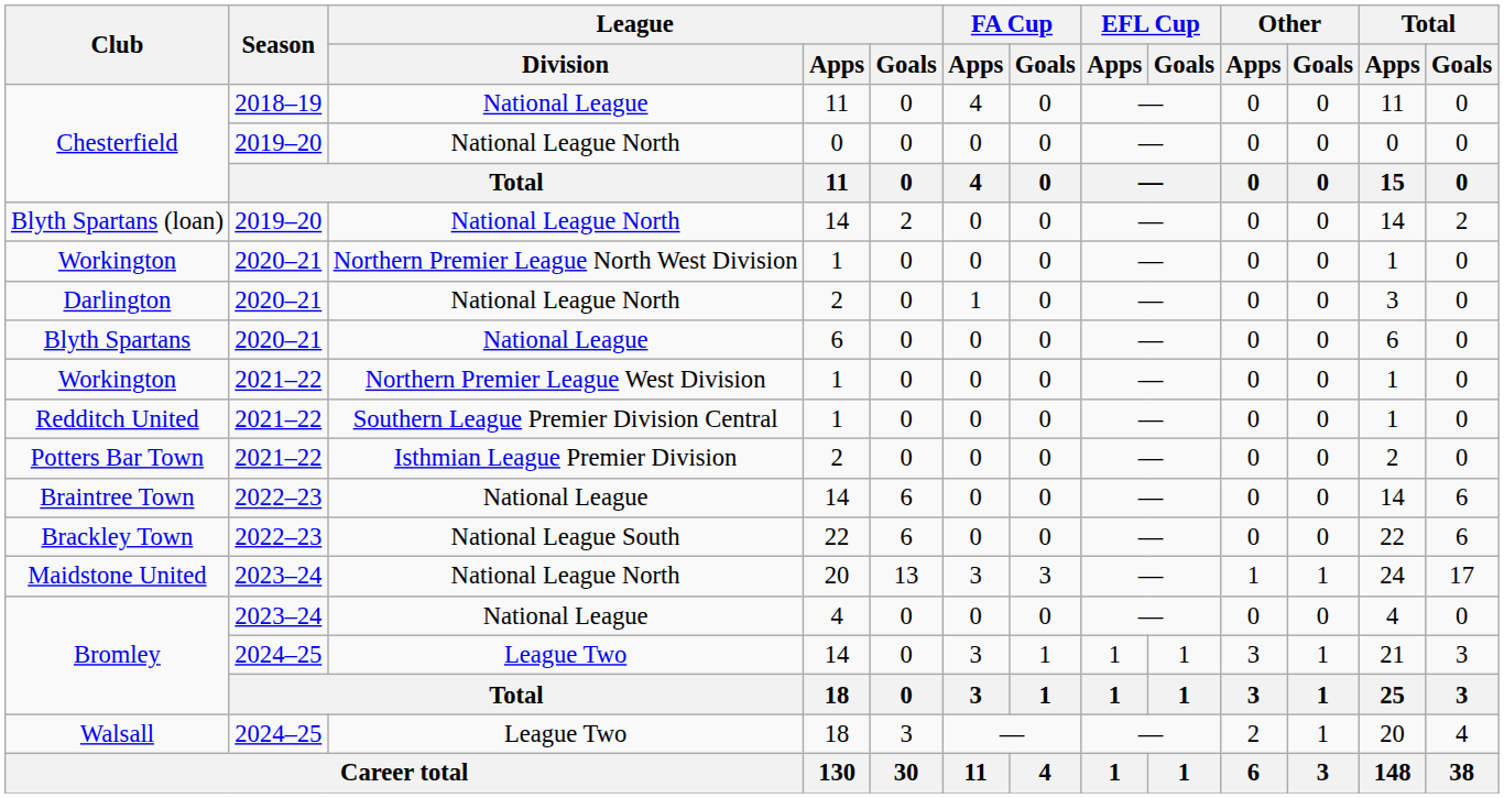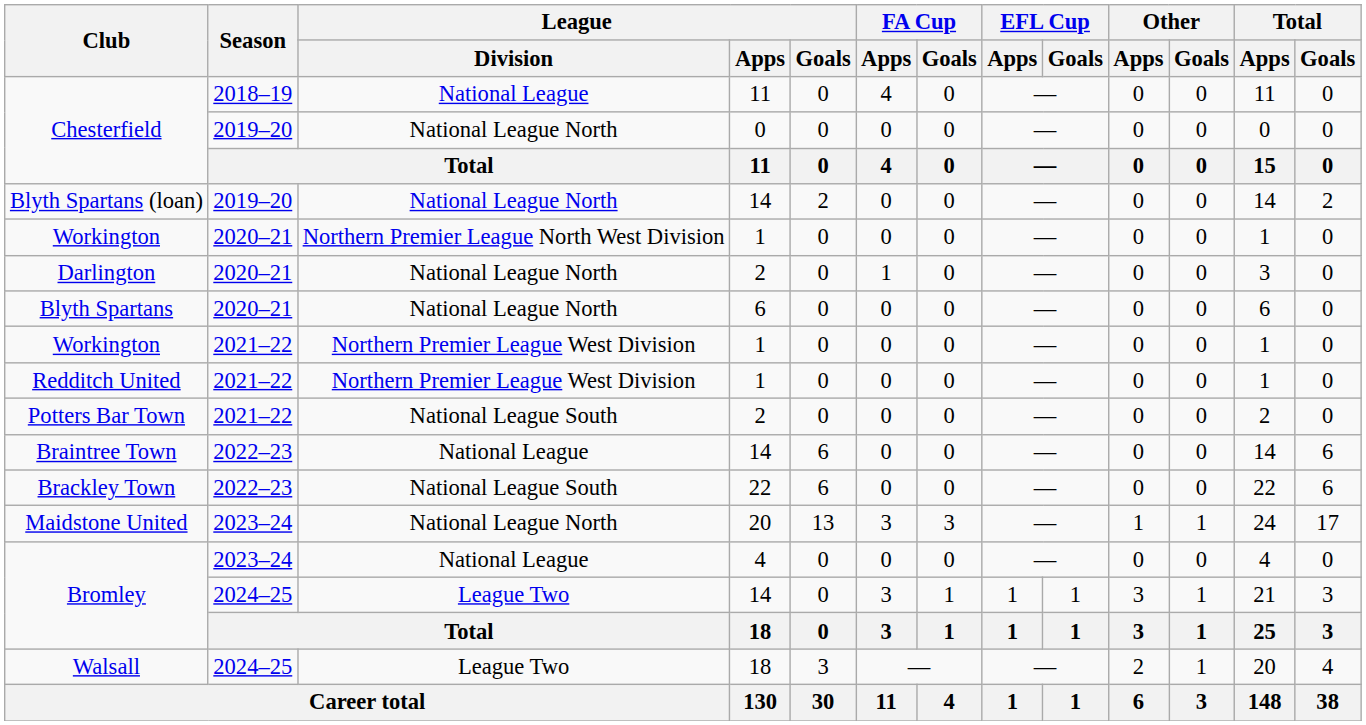 <table class="wikitable" style="text-align:center">
 <tr>
 <th rowspan="2">Club</th>
 <th rowspan="2">Season</th>
 <th colspan="3">League</th>
 <th colspan="2"><a href='#'>FA Cup</a></th>
 <th colspan="2"><a href='#'>EFL Cup</a></th>
 <th colspan="2">Other</th>
 <th colspan="2">Total</th>
 </tr>
 <tr>
 <th>Division</th>
 <th>Apps</th>
 <th>Goals</th>
 <th>Apps</th>
 <th>Goals</th>
 <th>Apps</th>
 <th>Goals</th>
 <th>Apps</th>
 <th>Goals</th>
 <th>Apps</th>
 <th>Goals</th>
 </tr>
 <tr>
 <td rowspan="3"><a href='#'>Chesterfield</a></td>
 <td><a href='#'>2018–19</a></td>
 <td><a href='#'>National League</a></td>
 <td>11</td>
 <td>0</td>
 <td>4</td>
 <td>0</td>
 <td colspan="2">—</td>
 <td>0</td>
 <td>0</td>
 <td>11</td>
 <td>0</td>
 </tr>
 <tr>
 <td><a href='#'>2019–20</a></td>
 <td>National League North</td>
 <td>0</td>
 <td>0</td>
 <td>0</td>
 <td>0</td>
 <td colspan="2">—</td>
 <td>0</td>
 <td>0</td>
 <td>0</td>
 <td>0</td>
 </tr>
 <tr>
 <th colspan="2">Total</th>
 <th>11</th>
 <th>0</th>
 <th>4</th>
 <th>0</th>
 <th colspan="2">—</th>
 <th>0</th>
 <th>0</th>
 <th>15</th>
 <th>0</th>
 </tr>
 <tr>
 <td><a href='#'>Blyth Spartans</a> (loan)</td>
 <td><a href='#'>2019–20</a></td>
 <td><a href='#'>National League North</a></td>
 <td>14</td>
 <td>2</td>
 <td>0</td>
 <td>0</td>
 <td colspan="2">—</td>
 <td>0</td>
 <td>0</td>
 <td>14</td>
 <td>2</td>
 </tr>
 <tr>
 <td><a href='#'>Workington</a></td>
 <td><a href='#'>2020–21</a></td>
 <td><a href='#'>Northern Premier League</a> North West Division</td>
 <td>1</td>
 <td>0</td>
 <td>0</td>
 <td>0</td>
 <td colspan="2">—</td>
 <td>0</td>
 <td>0</td>
 <td>1</td>
 <td>0</td>
 </tr>
 <tr>
 <td><a href='#'>Darlington</a></td>
 <td><a href='#'>2020–21</a></td>
 <td>National League North</td>
 <td>2</td>
 <td>0</td>
 <td>1</td>
 <td>0</td>
 <td colspan="2">—</td>
 <td>0</td>
 <td>0</td>
 <td>3</td>
 <td>0</td>
 </tr>
 <tr>
 <td><a href='#'>Blyth Spartans</a></td>
 <td><a href='#'>2020–21</a></td>
-<td><a href='#'>National League</a></td>
+<td>National League North</td>
 <td>6</td>
 <td>0</td>
 <td>0</td>
 <td>0</td>
 <td colspan="2">—</td>
 <td>0</td>
 <td>0</td>
 <td>6</td>
 <td>0</td>
 </tr>
 <tr>
 <td><a href='#'>Workington</a></td>
 <td><a href='#'>2021–22</a></td>
 <td><a href='#'>Northern Premier League</a> West Division</td>
 <td>1</td>
 <td>0</td>
 <td>0</td>
 <td>0</td>
 <td colspan="2">—</td>
 <td>0</td>
 <td>0</td>
 <td>1</td>
 <td>0</td>
 </tr>
 <tr>
 <td><a href='#'>Redditch United</a></td>
 <td><a href='#'>2021–22</a></td>
-<td><a href='#'>Southern League</a> Premier Division Central</td>
+<td><a href='#'>Northern Premier League</a> West Division</td>
 <td>1</td>
 <td>0</td>
 <td>0</td>
 <td>0</td>
 <td colspan="2">—</td>
 <td>0</td>
 <td>0</td>
 <td>1</td>
 <td>0</td>
 </tr>
 <tr>
 <td><a href='#'>Potters Bar Town</a></td>
 <td><a href='#'>2021–22</a></td>
-<td><a href='#'>Isthmian League</a> Premier Division</td>
+<td>National League South</td>
 <td>2</td>
 <td>0</td>
 <td>0</td>
 <td>0</td>
 <td colspan="2">—</td>
 <td>0</td>
 <td>0</td>
 <td>2</td>
 <td>0</td>
 </tr>
 <tr>
 <td><a href='#'>Braintree Town</a></td>
 <td><a href='#'>2022–23</a></td>
 <td>National League</td>
 <td>14</td>
 <td>6</td>
 <td>0</td>
 <td>0</td>
 <td colspan="2">—</td>
 <td>0</td>
 <td>0</td>
 <td>14</td>
 <td>6</td>
 </tr>
 <tr>
 <td><a href='#'>Brackley Town</a></td>
 <td><a href='#'>2022–23</a></td>
 <td>National League South</td>
 <td>22</td>
 <td>6</td>
 <td>0</td>
 <td>0</td>
 <td colspan="2">—</td>
 <td>0</td>
 <td>0</td>
 <td>22</td>
 <td>6</td>
 </tr>
 <tr>
 <td><a href='#'>Maidstone United</a></td>
 <td><a href='#'>2023–24</a></td>
 <td>National League North</td>
 <td>20</td>
 <td>13</td>
 <td>3</td>
 <td>3</td>
 <td colspan="2">—</td>
 <td>1</td>
 <td>1</td>
 <td>24</td>
 <td>17</td>
 </tr>
 <tr>
 <td rowspan="3"><a href='#'>Bromley</a></td>
 <td><a href='#'>2023–24</a></td>
 <td>National League</td>
 <td>4</td>
 <td>0</td>
 <td>0</td>
 <td>0</td>
 <td colspan="2">—</td>
 <td>0</td>
 <td>0</td>
 <td>4</td>
 <td>0</td>
 </tr>
 <tr>
 <td><a href='#'>2024–25</a></td>
 <td><a href='#'>League Two</a></td>
 <td>14</td>
 <td>0</td>
 <td>3</td>
 <td>1</td>
 <td>1</td>
 <td>1</td>
 <td>3</td>
 <td>1</td>
 <td>21</td>
 <td>3</td>
 </tr>
 <tr>
 <th colspan="2">Total</th>
 <th>18</th>
 <th>0</th>
 <th>3</th>
 <th>1</th>
 <th>1</th>
 <th>1</th>
 <th>3</th>
 <th>1</th>
 <th>25</th>
 <th>3</th>
 </tr>
 <tr>
 <td><a href='#'>Walsall</a></td>
 <td><a href='#'>2024–25</a></td>
 <td>League Two</td>
 <td>18</td>
 <td>3</td>
 <td colspan="2">—</td>
 <td colspan="2">—</td>
 <td>2</td>
 <td>1</td>
 <td>20</td>
 <td>4</td>
 </tr>
 <tr>
 <th colspan="3">Career total</th>
 <th>130</th>
 <th>30</th>
 <th>11</th>
 <th>4</th>
 <th>1</th>
 <th>1</th>
 <th>6</th>
 <th>3</th>
 <th>148</th>
 <th>38</th>
 </tr>
 </table>
